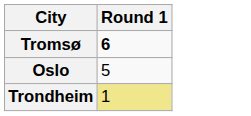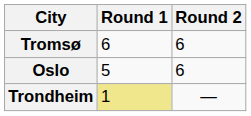 <table class="wikitable plainrowheaders">
 <tr>
 <th scope=col>City</th>
 <th scope=col>Round 1</th>
+<th scope=col>Round 2</th>
 </tr>
 <tr>
 <th scope=row>Tromsø</th>
-<td><strong>6</strong></td>
+<td>6</td>
+<td>6</td>
 </tr>
 <tr>
 <th scope=row>Oslo</th>
 <td>5</td>
+<td>6</td>
 </tr>
 <tr>
 <th scope=row>Trondheim</th>
 <td style="background: khaki;">1</td>
+<td align=center>—</td>
 </tr>
 </table>
